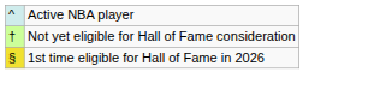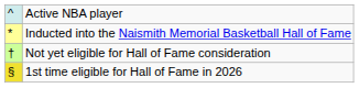 <table class="wikitable">
 <tr>
 <td style="background:#CFECEC; width:1em">^</td>
 <td>Active NBA player</td>
+</tr>
+<tr>
+<td style="background:#FFFF99; width:1em">*</td>
+<td>Inducted into the <a href='#'>Naismith Memorial Basketball Hall of Fame</a></td>
 </tr>
 <tr>
 <td style="background:#CCFF99; width:1em">†</td>
 <td>Not yet eligible for Hall of Fame consideration</td>
 </tr>
 <tr>
 <td style="background:#F0E130; width:1em">§</td>
 <td>1st time eligible for Hall of Fame in 2026</td>
 </tr>
 </table>
